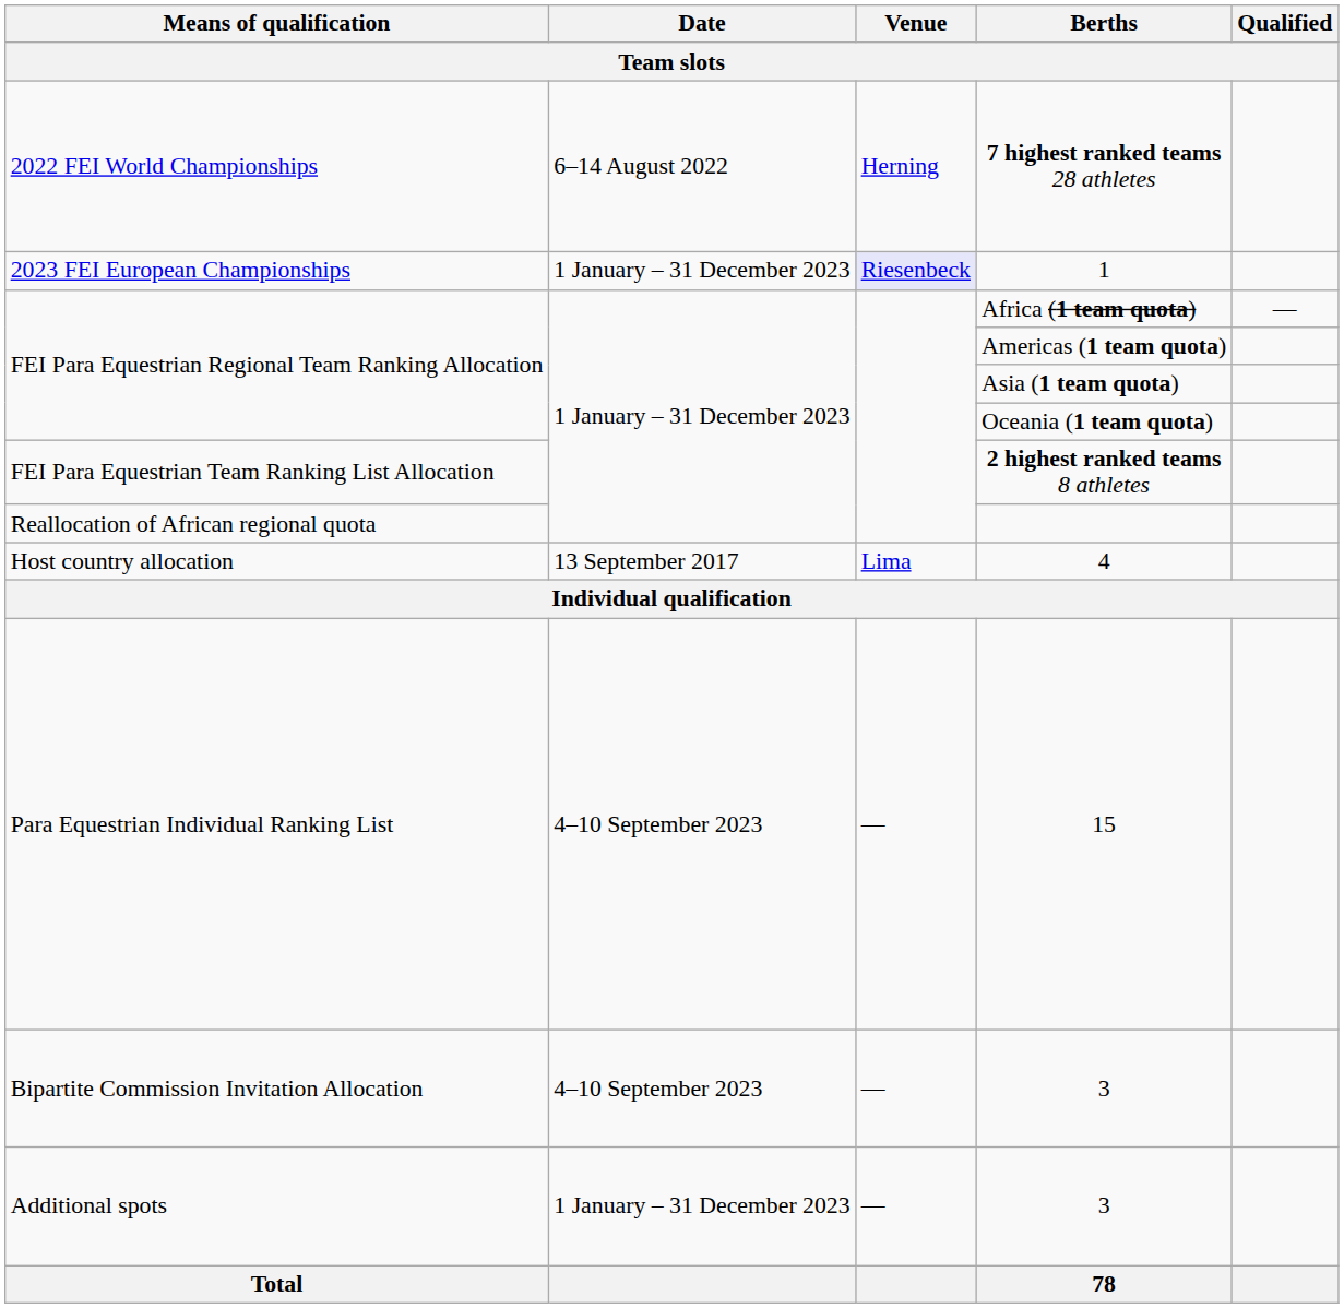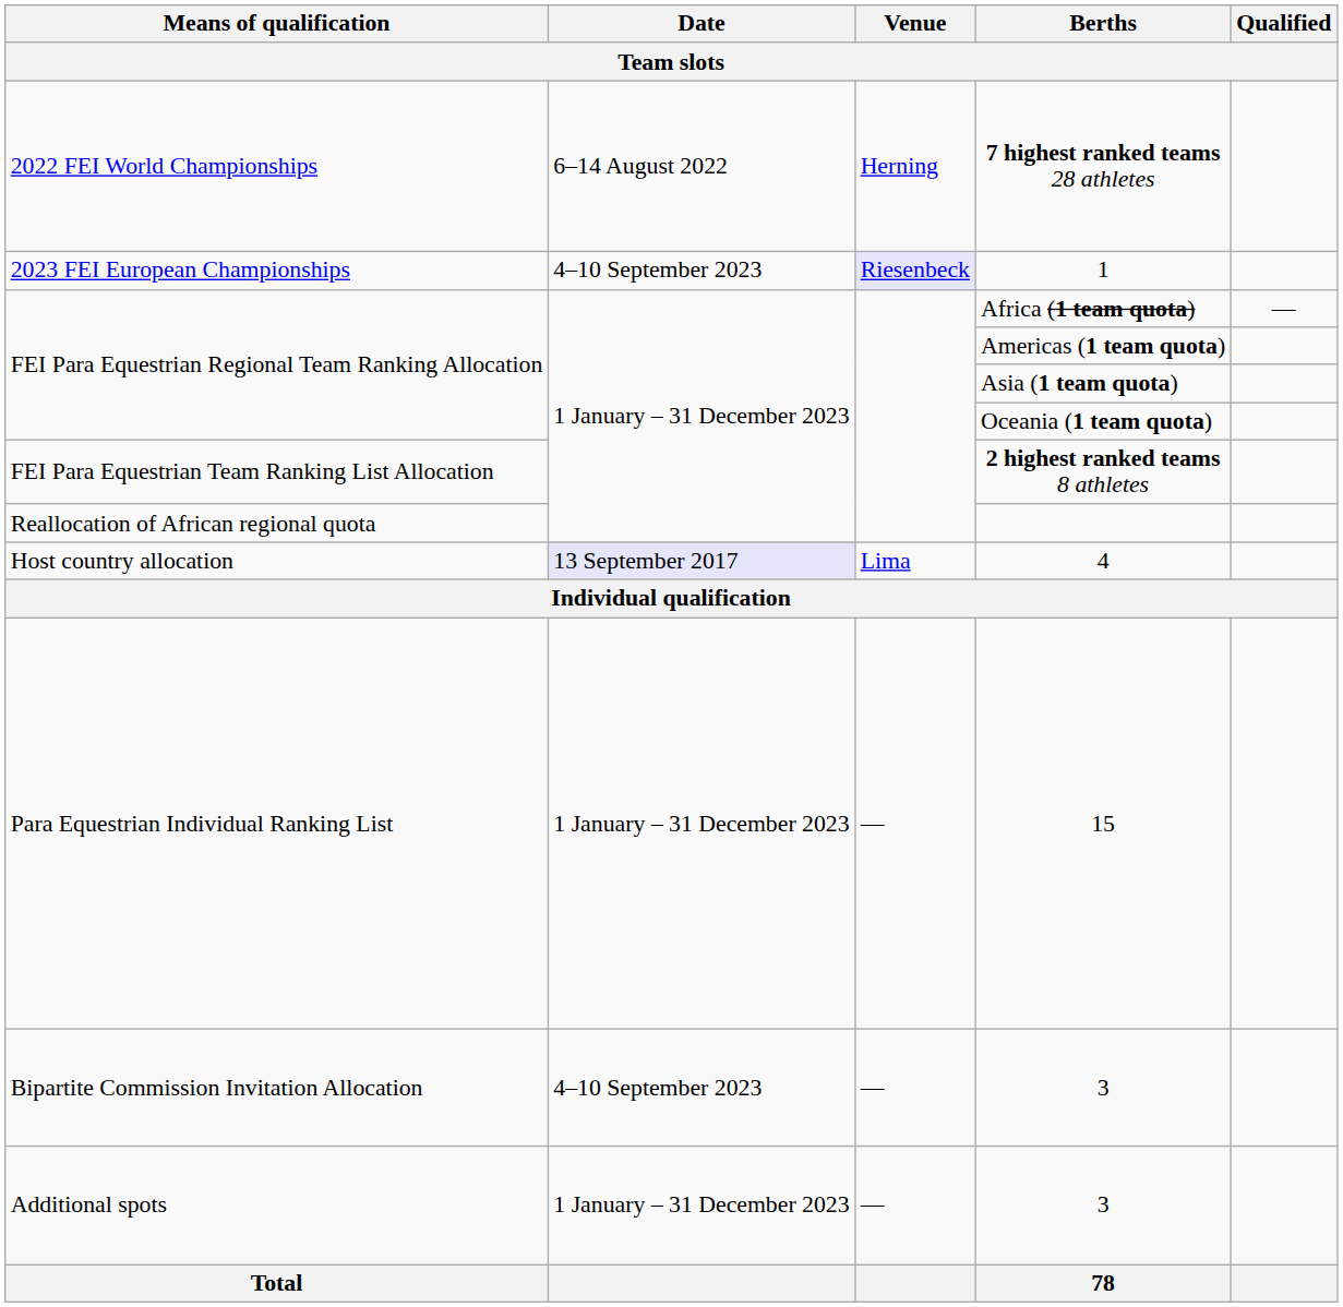 <table class="wikitable">
 <tr>
 <th>Means of qualification</th>
 <th>Date</th>
 <th>Venue</th>
 <th>Berths</th>
 <th>Qualified</th>
 </tr>
 <tr>
 <th colspan=5>Team slots</th>
 </tr>
 <tr>
 <td><a href='#'>2022 FEI World Championships</a></td>
 <td>6–14 August 2022</td>
 <td> <a href='#'>Herning</a></td>
 <td align="center"><strong>7 highest ranked teams</strong><br><em>28 athletes</em></td>
 <td><br><br><br><br><br><br></td>
 </tr>
 <tr>
 <td><a href='#'>2023 FEI European Championships</a></td>
-<td>1 January – 31 December 2023</td>
+<td>4–10 September 2023</td>
 <td style="background: lavender;"> <a href='#'>Riesenbeck</a></td>
 <td align=center>1</td>
 <td></td>
 </tr>
 <tr>
 <td rowspan=4>FEI Para Equestrian Regional Team Ranking Allocation</td>
 <td rowspan="6">1 January – 31 December 2023</td>
 <td rowspan="6"></td>
 <td>Africa <s>(<strong>1 team quota</strong>)</s></td>
 <td align=center>—</td>
 </tr>
 <tr>
 <td>Americas (<strong>1 team quota</strong>)</td>
 <td></td>
 </tr>
 <tr>
 <td>Asia (<strong>1 team quota</strong>)</td>
 <td></td>
 </tr>
 <tr>
 <td>Oceania (<strong>1 team quota</strong>)</td>
 <td></td>
 </tr>
 <tr>
 <td>FEI Para Equestrian Team Ranking List Allocation</td>
 <td align="center"><strong>2 highest ranked teams</strong><br><em>8 athletes</em></td>
 <td><br></td>
 </tr>
 <tr>
 <td>Reallocation of African regional quota</td>
 <td></td>
 <td></td>
 </tr>
 <tr>
 <td>Host country allocation</td>
-<td>13 September 2017</td>
+<td style="background: lavender;">13 September 2017</td>
 <td> <a href='#'>Lima</a></td>
 <td align=center>4</td>
 <td></td>
 </tr>
 <tr>
 <th colspan=5>Individual qualification</th>
 </tr>
 <tr>
 <td>Para Equestrian Individual Ranking List</td>
-<td>4–10 September 2023</td>
+<td>1 January – 31 December 2023</td>
 <td>—</td>
 <td align=center>15</td>
 <td><br><br><br><br><br><br><br><br><br><br><br><br><br><br><br></td>
 </tr>
 <tr>
 <td>Bipartite Commission Invitation Allocation</td>
 <td>4–10 September 2023</td>
 <td>—</td>
 <td align=center>3</td>
 <td><br><br><br><br></td>
 </tr>
 <tr>
 <td>Additional spots</td>
 <td>1 January – 31 December 2023</td>
 <td>—</td>
 <td align=center>3</td>
 <td><br><br><br><br></td>
 </tr>
 <tr>
 <th>Total</th>
 <th></th>
 <th></th>
 <th align="center">78</th>
 <th></th>
 </tr>
 </table>
